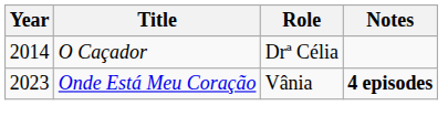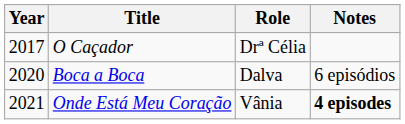 <table class="wikitable">
 <tr>
 <th>Year</th>
 <th>Title</th>
 <th>Role</th>
 <th>Notes</th>
 </tr>
 <tr>
-<td>2014</td>
+<td>2017</td>
 <td><em> O Caçador</em></td>
 <td>Drª Célia</td>
 <td></td>
 </tr>
 <tr>
-<td>2023</td>
+<td>2020</td>
+<td><em><a href='#'>Boca a Boca</a></em></td>
+<td>Dalva</td>
+<td>6 episódios  </td>
+</tr>
+<tr>
+<td>2021</td>
 <td><em><a href='#'>Onde Está Meu Coração</a></em></td>
 <td>Vânia</td>
 <td><strong>4 episodes</strong></td>
 </tr>
 </table>
